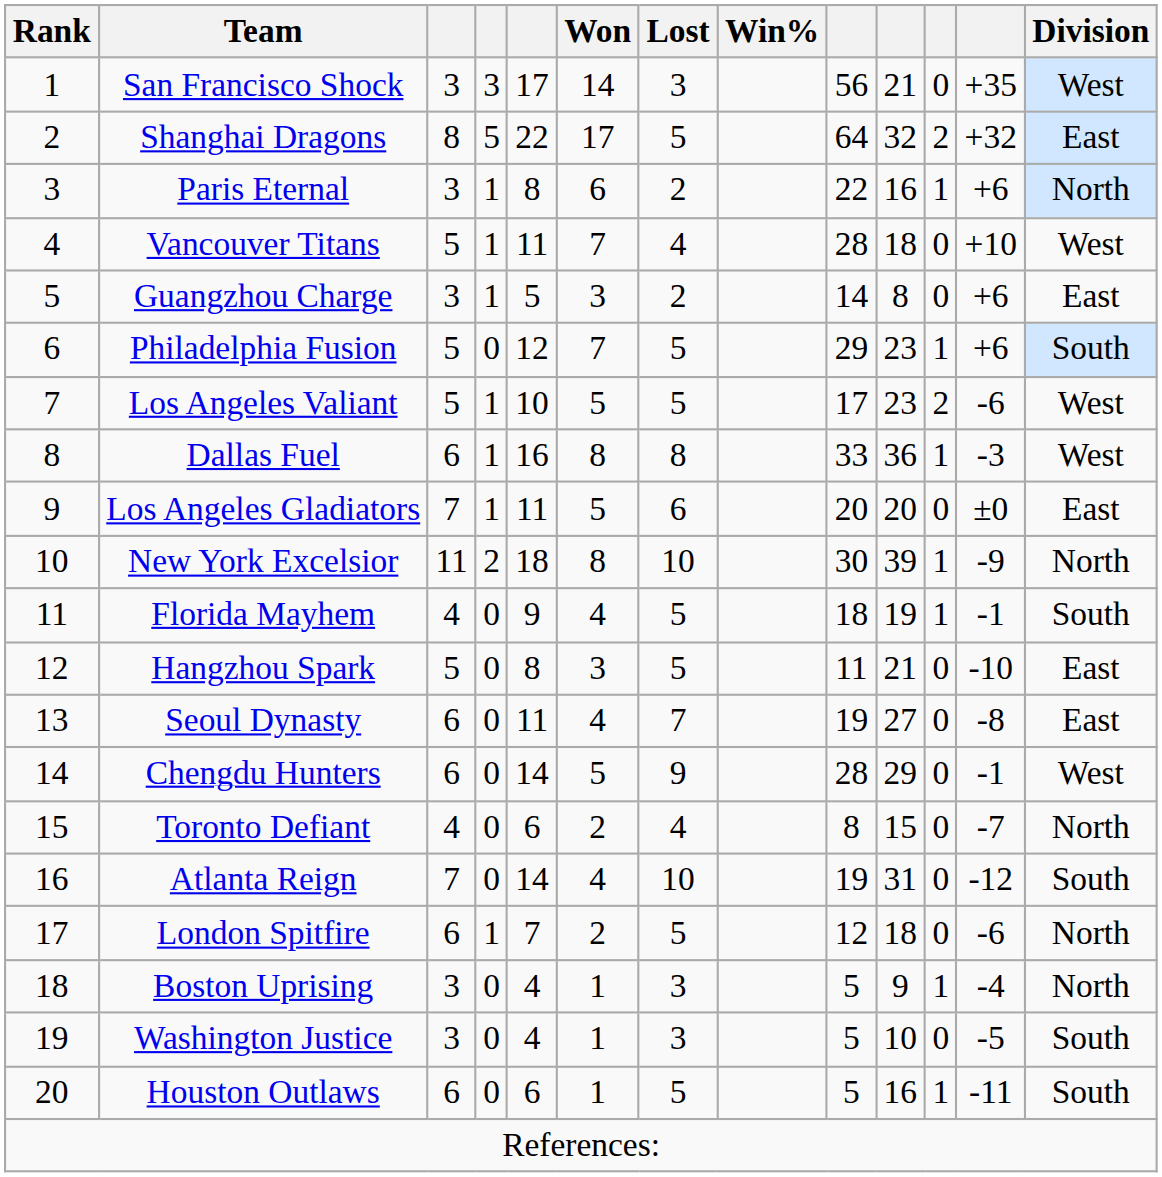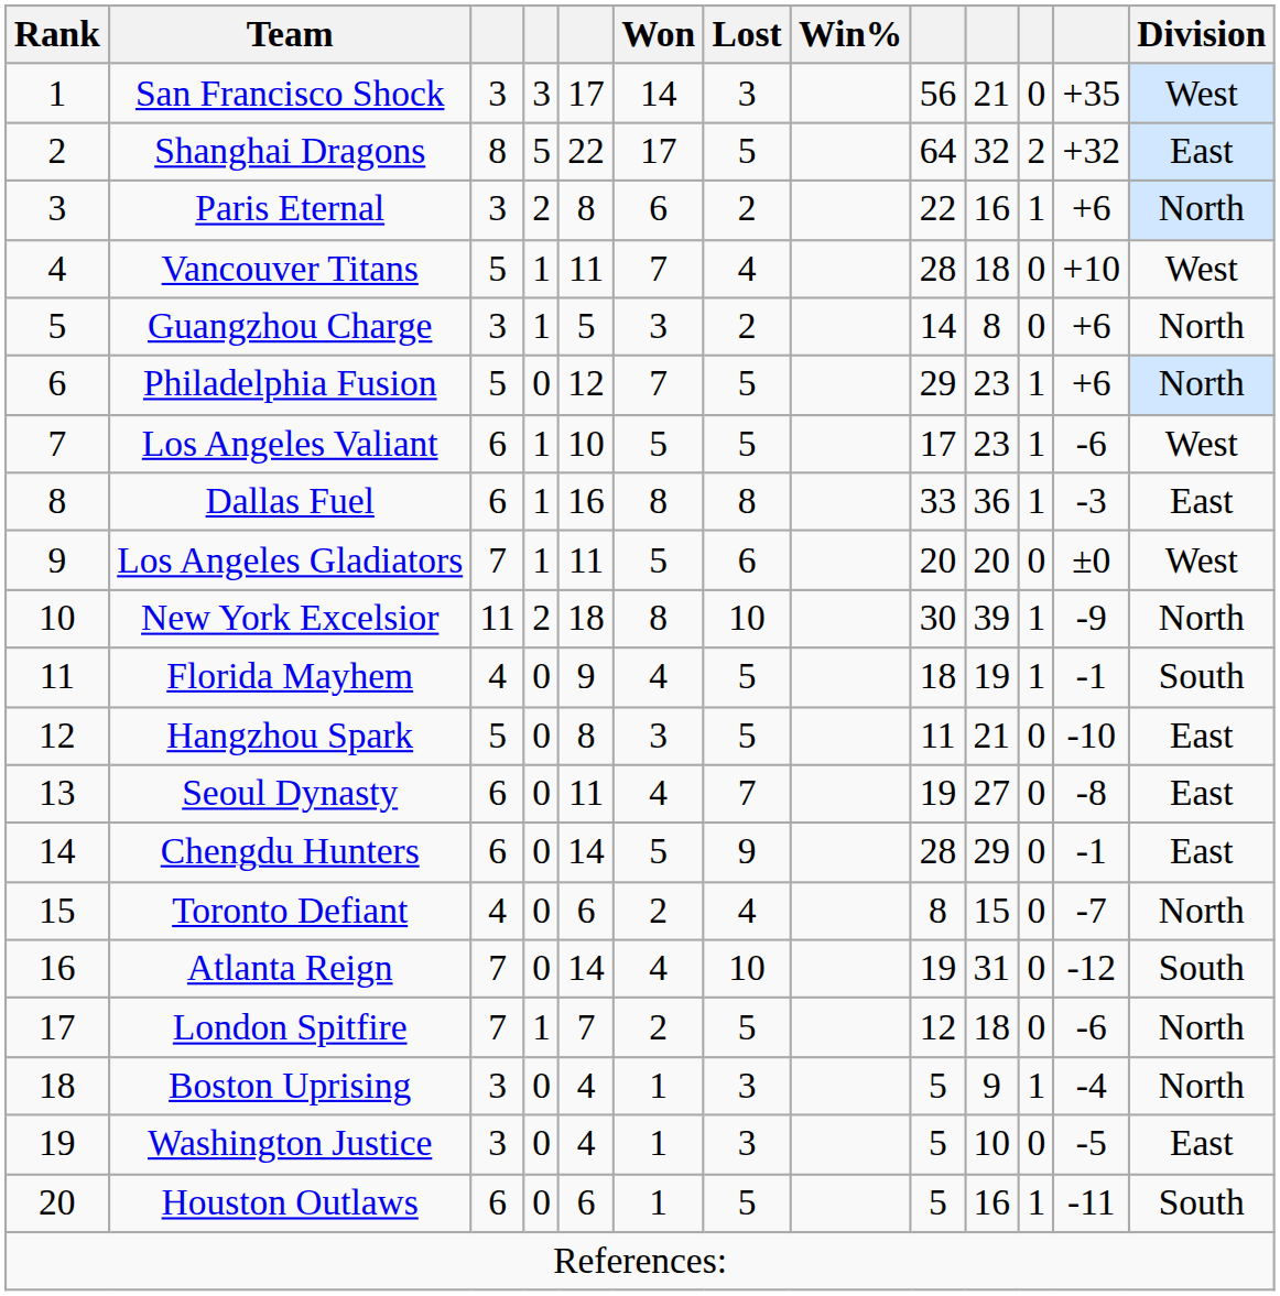 <table class="wikitable sortable"  style="text-align:center;">
 <tr>
 <th>Rank</th>
 <th>Team</th>
 <th></th>
 <th></th>
 <th></th>
 <th>Won</th>
 <th>Lost</th>
 <th>Win%</th>
 <th></th>
 <th></th>
 <th></th>
 <th></th>
 <th>Division</th>
 </tr>
 <tr>
 <td>1</td>
 <td><a href='#'>San Francisco Shock</a></td>
 <td>3</td>
 <td>3</td>
 <td>17</td>
 <td>14</td>
 <td>3</td>
 <td></td>
 <td>56</td>
 <td>21</td>
 <td>0</td>
 <td>+35</td>
 <td bgcolor="D0E7FF">West</td>
 </tr>
 <tr>
 <td>2</td>
 <td><a href='#'>Shanghai Dragons</a></td>
 <td>8</td>
 <td>5</td>
 <td>22</td>
 <td>17</td>
 <td>5</td>
 <td></td>
 <td>64</td>
 <td>32</td>
 <td>2</td>
 <td>+32</td>
 <td bgcolor="D0E7FF">East</td>
 </tr>
 <tr>
 <td>3</td>
 <td><a href='#'>Paris Eternal</a></td>
 <td>3</td>
-<td>1</td>
+<td>2</td>
 <td>8</td>
 <td>6</td>
 <td>2</td>
 <td></td>
 <td>22</td>
 <td>16</td>
 <td>1</td>
 <td>+6</td>
 <td bgcolor="D0E7FF">North</td>
 </tr>
 <tr>
 <td>4</td>
 <td><a href='#'>Vancouver Titans</a></td>
 <td>5</td>
 <td>1</td>
 <td>11</td>
 <td>7</td>
 <td>4</td>
 <td></td>
 <td>28</td>
 <td>18</td>
 <td>0</td>
 <td>+10</td>
 <td>West</td>
 </tr>
 <tr>
 <td>5</td>
 <td><a href='#'>Guangzhou Charge</a></td>
 <td>3</td>
 <td>1</td>
 <td>5</td>
 <td>3</td>
 <td>2</td>
 <td></td>
 <td>14</td>
 <td>8</td>
 <td>0</td>
 <td>+6</td>
-<td>East</td>
+<td>North</td>
 </tr>
 <tr>
 <td>6</td>
 <td><a href='#'>Philadelphia Fusion</a></td>
 <td>5</td>
 <td>0</td>
 <td>12</td>
 <td>7</td>
 <td>5</td>
 <td></td>
 <td>29</td>
 <td>23</td>
 <td>1</td>
 <td>+6</td>
-<td bgcolor="D0E7FF">South</td>
+<td bgcolor="D0E7FF">North</td>
 </tr>
 <tr>
 <td>7</td>
 <td><a href='#'>Los Angeles Valiant</a></td>
-<td>5</td>
+<td>6</td>
 <td>1</td>
 <td>10</td>
 <td>5</td>
 <td>5</td>
 <td></td>
 <td>17</td>
 <td>23</td>
-<td>2</td>
+<td>1</td>
 <td>-6</td>
 <td>West</td>
 </tr>
 <tr>
 <td>8</td>
 <td><a href='#'>Dallas Fuel</a></td>
 <td>6</td>
 <td>1</td>
 <td>16</td>
 <td>8</td>
 <td>8</td>
 <td></td>
 <td>33</td>
 <td>36</td>
 <td>1</td>
 <td>-3</td>
-<td>West</td>
+<td>East</td>
 </tr>
 <tr>
 <td>9</td>
 <td><a href='#'>Los Angeles Gladiators</a></td>
 <td>7</td>
 <td>1</td>
 <td>11</td>
 <td>5</td>
 <td>6</td>
 <td></td>
 <td>20</td>
 <td>20</td>
 <td>0</td>
 <td data-sort-value=0>±0</td>
-<td>East</td>
+<td>West</td>
 </tr>
 <tr>
 <td>10</td>
 <td><a href='#'>New York Excelsior</a></td>
 <td>11</td>
 <td>2</td>
 <td>18</td>
 <td>8</td>
 <td>10</td>
 <td></td>
 <td>30</td>
 <td>39</td>
 <td>1</td>
 <td>-9</td>
 <td>North</td>
 </tr>
 <tr>
 <td>11</td>
 <td><a href='#'>Florida Mayhem</a></td>
 <td>4</td>
 <td>0</td>
 <td>9</td>
 <td>4</td>
 <td>5</td>
 <td></td>
 <td>18</td>
 <td>19</td>
 <td>1</td>
 <td>-1</td>
 <td>South</td>
 </tr>
 <tr>
 <td>12</td>
 <td><a href='#'>Hangzhou Spark</a></td>
 <td>5</td>
 <td>0</td>
 <td>8</td>
 <td>3</td>
 <td>5</td>
 <td></td>
 <td>11</td>
 <td>21</td>
 <td>0</td>
 <td>-10</td>
 <td>East</td>
 </tr>
 <tr>
 <td>13</td>
 <td><a href='#'>Seoul Dynasty</a></td>
 <td>6</td>
 <td>0</td>
 <td>11</td>
 <td>4</td>
 <td>7</td>
 <td></td>
 <td>19</td>
 <td>27</td>
 <td>0</td>
 <td>-8</td>
 <td>East</td>
 </tr>
 <tr>
 <td>14</td>
 <td><a href='#'>Chengdu Hunters</a></td>
 <td>6</td>
 <td>0</td>
 <td>14</td>
 <td>5</td>
 <td>9</td>
 <td></td>
 <td>28</td>
 <td>29</td>
 <td>0</td>
 <td>-1</td>
-<td>West</td>
+<td>East</td>
 </tr>
 <tr>
 <td>15</td>
 <td><a href='#'>Toronto Defiant</a></td>
 <td>4</td>
 <td>0</td>
 <td>6</td>
 <td>2</td>
 <td>4</td>
 <td></td>
 <td>8</td>
 <td>15</td>
 <td>0</td>
 <td>-7</td>
 <td>North</td>
 </tr>
 <tr>
 <td>16</td>
 <td><a href='#'>Atlanta Reign</a></td>
 <td>7</td>
 <td>0</td>
 <td>14</td>
 <td>4</td>
 <td>10</td>
 <td></td>
 <td>19</td>
 <td>31</td>
 <td>0</td>
 <td>-12</td>
 <td>South</td>
 </tr>
 <tr>
 <td>17</td>
 <td><a href='#'>London Spitfire</a></td>
-<td>6</td>
+<td>7</td>
 <td>1</td>
 <td>7</td>
 <td>2</td>
 <td>5</td>
 <td></td>
 <td>12</td>
 <td>18</td>
 <td>0</td>
 <td>-6</td>
 <td>North</td>
 </tr>
 <tr>
 <td>18</td>
 <td><a href='#'>Boston Uprising</a></td>
 <td>3</td>
 <td>0</td>
 <td>4</td>
 <td>1</td>
 <td>3</td>
 <td></td>
 <td>5</td>
 <td>9</td>
 <td>1</td>
 <td>-4</td>
 <td>North</td>
 </tr>
 <tr>
 <td>19</td>
 <td><a href='#'>Washington Justice</a></td>
 <td>3</td>
 <td>0</td>
 <td>4</td>
 <td>1</td>
 <td>3</td>
 <td></td>
 <td>5</td>
 <td>10</td>
 <td>0</td>
 <td>-5</td>
-<td>South</td>
+<td>East</td>
 </tr>
 <tr>
 <td>20</td>
 <td><a href='#'>Houston Outlaws</a></td>
 <td>6</td>
 <td>0</td>
 <td>6</td>
 <td>1</td>
 <td>5</td>
 <td></td>
 <td>5</td>
 <td>16</td>
 <td>1</td>
 <td>-11</td>
 <td>South</td>
 </tr>
 <tr class="sortbottom">
 <td colspan="13">References:</td>
 </tr>
 </table>
